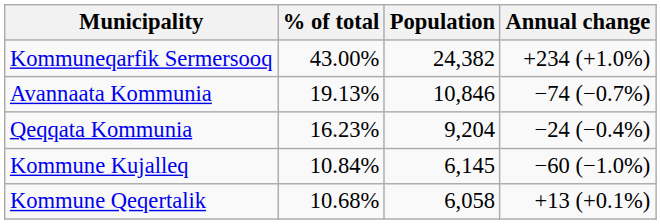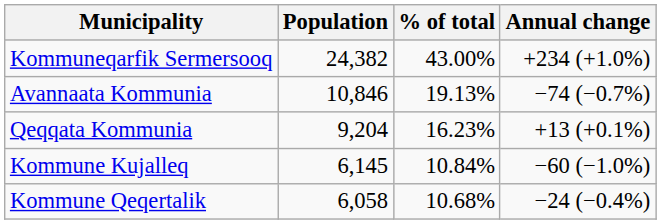 <table class="wikitable" style="text-align: right;">
 <tr>
 <th>Municipality</th>
+<th>Population</th>
 <th>% of total</th>
-<th>Population</th>
 <th>Annual change</th>
 </tr>
 <tr>
 <td style="text-align:left"><a href='#'>Kommuneqarfik Sermersooq</a></td>
+<td>24,382</td>
 <td>43.00%</td>
-<td>24,382</td>
 <td> +234 (+1.0%)</td>
 </tr>
 <tr>
 <td style="text-align:left"><a href='#'>Avannaata Kommunia</a></td>
+<td>10,846</td>
 <td>19.13%</td>
-<td>10,846</td>
 <td> −74 (−0.7%)</td>
 </tr>
 <tr>
 <td style="text-align:left"><a href='#'>Qeqqata Kommunia</a></td>
+<td>9,204</td>
 <td>16.23%</td>
-<td>9,204</td>
-<td> −24 (−0.4%)</td>
+<td> +13 (+0.1%)</td>
 </tr>
 <tr>
 <td style="text-align:left"><a href='#'>Kommune Kujalleq</a></td>
+<td>6,145</td>
 <td>10.84%</td>
-<td>6,145</td>
 <td> −60 (−1.0%)</td>
 </tr>
 <tr>
 <td style="text-align:left"><a href='#'>Kommune Qeqertalik</a></td>
+<td>6,058</td>
 <td>10.68%</td>
-<td>6,058</td>
-<td> +13 (+0.1%)</td>
+<td> −24 (−0.4%)</td>
 </tr>
 </table>
